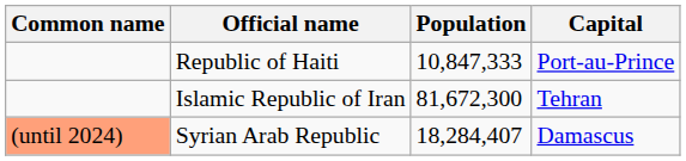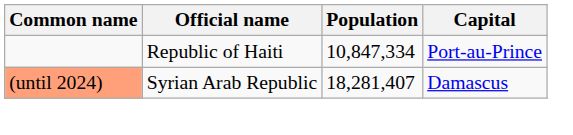 <table class="wikitable sortable">
 <tr>
 <th>Common name</th>
 <th>Official name</th>
 <th>Population</th>
 <th>Capital</th>
 </tr>
 <tr>
 <td></td>
 <td>Republic of Haiti</td>
-<td>10,847,333</td>
+<td>10,847,334</td>
 <td><a href='#'>Port-au-Prince</a></td>
-</tr>
-<tr>
-<td></td>
-<td>Islamic Republic of Iran</td>
-<td>81,672,300</td>
-<td><a href='#'>Tehran</a></td>
 </tr>
 <tr>
 <td style="background: lightsalmon;"> (until 2024)</td>
 <td>Syrian Arab Republic</td>
-<td>18,284,407</td>
+<td>18,281,407</td>
 <td><a href='#'>Damascus</a></td>
 </tr>
 </table>
